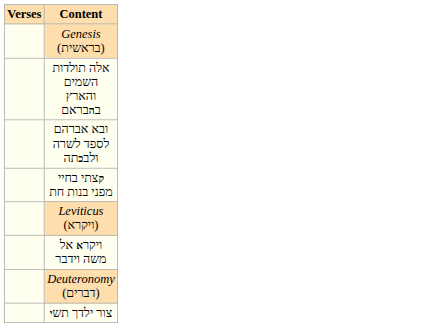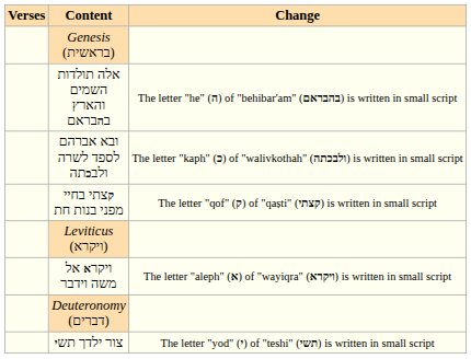 <table class="wikitable" style="background:Ivory; text-align:center">
 <tr>
 <th style="background:Navajowhite;">Verses</th>
 <th style="background:Navajowhite;">Content</th>
+<th style="background:Navajowhite;">Change</th>
 </tr>
 <tr>
 <td></td>
 <td columnspan=3; style="background:Navajowhite; text-align:center; width:65px"><em>Genesis</em> (בראשית)</td>
+<td></td>
 </tr>
 <tr>
 <td></td>
 <td>אלה תולדות השמים והארץ ב<small><strong>ה</strong></small>בראם</td>
+<td><small>The letter "he" (<strong>ה</strong>) of "behibar'am" (<strong>בהבראם</strong>) is written in small script</small></td>
 </tr>
 <tr>
 <td></td>
 <td>ובא אברהם לספד לשרה ולב<small><strong>כ</strong></small>תה</td>
+<td><small>The letter "kaph" (<strong>כ</strong>) of "walivkothah" (<strong>ולבכתה</strong>) is written in small script</small></td>
 </tr>
 <tr>
 <td></td>
 <td><small><strong>ק</strong></small>צתי בחיי מפני בנות חת</td>
+<td><small>The letter "qof" (<strong>ק</strong>) of "qaṣti" (<strong>קצתי</strong>) is written in small script</small></td>
 </tr>
 <tr>
 <td></td>
 <td columnspan=3; style="background:Navajowhite; text-align:center; width:65px"><em>Leviticus</em> (ויקרא)</td>
+<td></td>
 </tr>
 <tr>
 <td></td>
 <td>ויקר<small><strong>א</strong></small> אל משה וידבר</td>
+<td><small>The letter "aleph" (<strong>א</strong>) of "wayiqra" (<strong>ויקרא</strong>) is written in small script</small></td>
 </tr>
 <tr>
 <td></td>
 <td columnspan=3; style="background:Navajowhite; text-align:center; width:65px"><em>Deuteronomy</em> (דברים)</td>
+<td></td>
 </tr>
 <tr>
 <td></td>
 <td>צור ילדך תש<small><strong>י</strong></small></td>
+<td><small>The letter "yod" (<strong>י</strong>) of "teshi" (<strong>תשי</strong>) is written in small script</small></td>
 </tr>
 </table>
